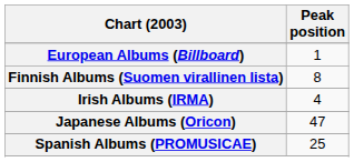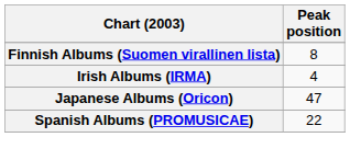 <table class="wikitable sortable plainrowheaders" style="text-align:center;">
 <tr>
 <th scope="col">Chart (2003)</th>
 <th scope="col">Peak<br>position</th>
 </tr>
 <tr>
 </tr>
 <tr>
 </tr>
 <tr>
 </tr>
 <tr>
 </tr>
 <tr>
 </tr>
 <tr>
 </tr>
 <tr>
-</tr>
-<tr>
-<th scope="row"><a href='#'>European Albums</a> (<em><a href='#'>Billboard</a></em>)</th>
-<td>1</td>
 </tr>
 <tr>
 <th scope="row">Finnish Albums (<a href='#'>Suomen virallinen lista</a>)</th>
 <td>8</td>
 </tr>
 <tr>
 </tr>
 <tr>
 </tr>
 <tr>
 <th scope="row">Irish Albums (<a href='#'>IRMA</a>)</th>
 <td>4</td>
 </tr>
 <tr>
 </tr>
 <tr>
 <th scope="row">Japanese Albums (<a href='#'>Oricon</a>)</th>
 <td>47</td>
 </tr>
 <tr>
 </tr>
 <tr>
 </tr>
 <tr>
 </tr>
 <tr>
 </tr>
 <tr>
 <th scope="row">Spanish Albums (<a href='#'>PROMUSICAE</a>)</th>
-<td>25</td>
+<td>22</td>
 </tr>
 <tr>
 </tr>
 <tr>
 </tr>
 <tr>
 </tr>
 <tr>
 </tr>
 </table>
